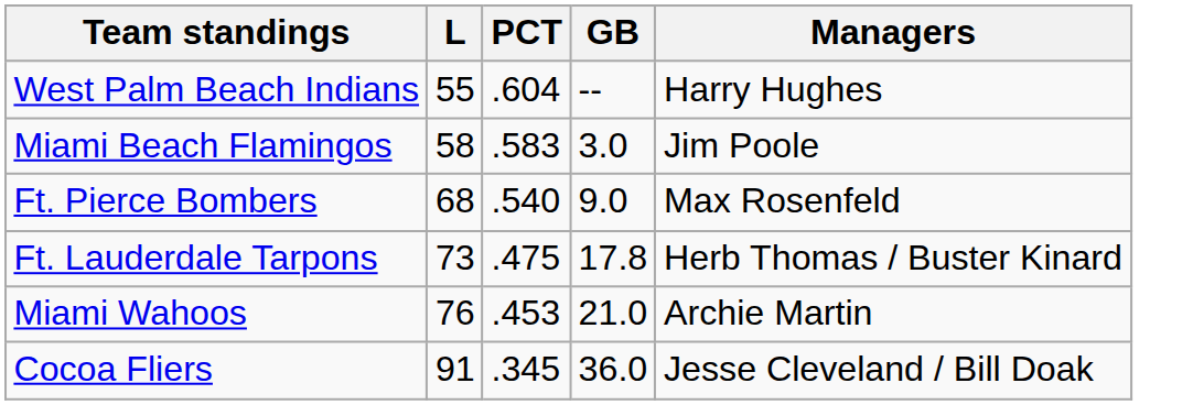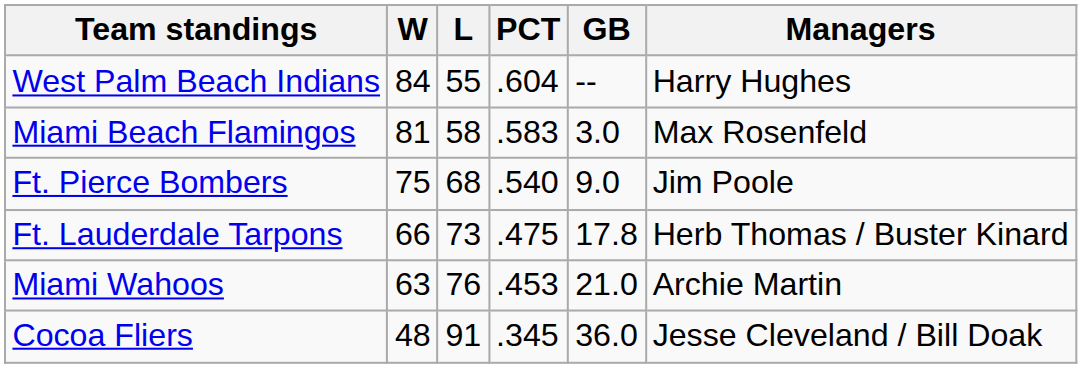 <table class="wikitable">
 <tr>
 <th>Team standings</th>
+<th>W</th>
 <th>L</th>
 <th>PCT</th>
 <th>GB</th>
 <th>Managers</th>
 </tr>
 <tr>
 <td><a href='#'>West Palm Beach Indians</a></td>
+<td>84</td>
 <td>55</td>
 <td>.604</td>
 <td>--</td>
 <td>Harry Hughes</td>
 </tr>
 <tr>
 <td><a href='#'>Miami Beach Flamingos</a></td>
+<td>81</td>
 <td>58</td>
 <td>.583</td>
 <td>3.0</td>
+<td>Max Rosenfeld</td>
+</tr>
+<tr>
+<td><a href='#'>Ft. Pierce Bombers</a></td>
+<td>75</td>
+<td>68</td>
+<td>.540</td>
+<td>9.0</td>
 <td>Jim Poole</td>
 </tr>
 <tr>
-<td><a href='#'>Ft. Pierce Bombers</a></td>
-<td>68</td>
-<td>.540</td>
-<td>9.0</td>
-<td>Max Rosenfeld</td>
-</tr>
-<tr>
 <td><a href='#'>Ft. Lauderdale Tarpons</a></td>
+<td>66</td>
 <td>73</td>
 <td>.475</td>
 <td>17.8</td>
 <td>Herb Thomas / Buster Kinard</td>
 </tr>
 <tr>
 <td><a href='#'>Miami Wahoos</a></td>
+<td>63</td>
 <td>76</td>
 <td>.453</td>
 <td>21.0</td>
 <td>Archie Martin</td>
 </tr>
 <tr>
 <td><a href='#'>Cocoa Fliers</a></td>
+<td>48</td>
 <td>91</td>
 <td>.345</td>
 <td>36.0</td>
 <td>Jesse Cleveland / Bill Doak</td>
 </tr>
 </table>
